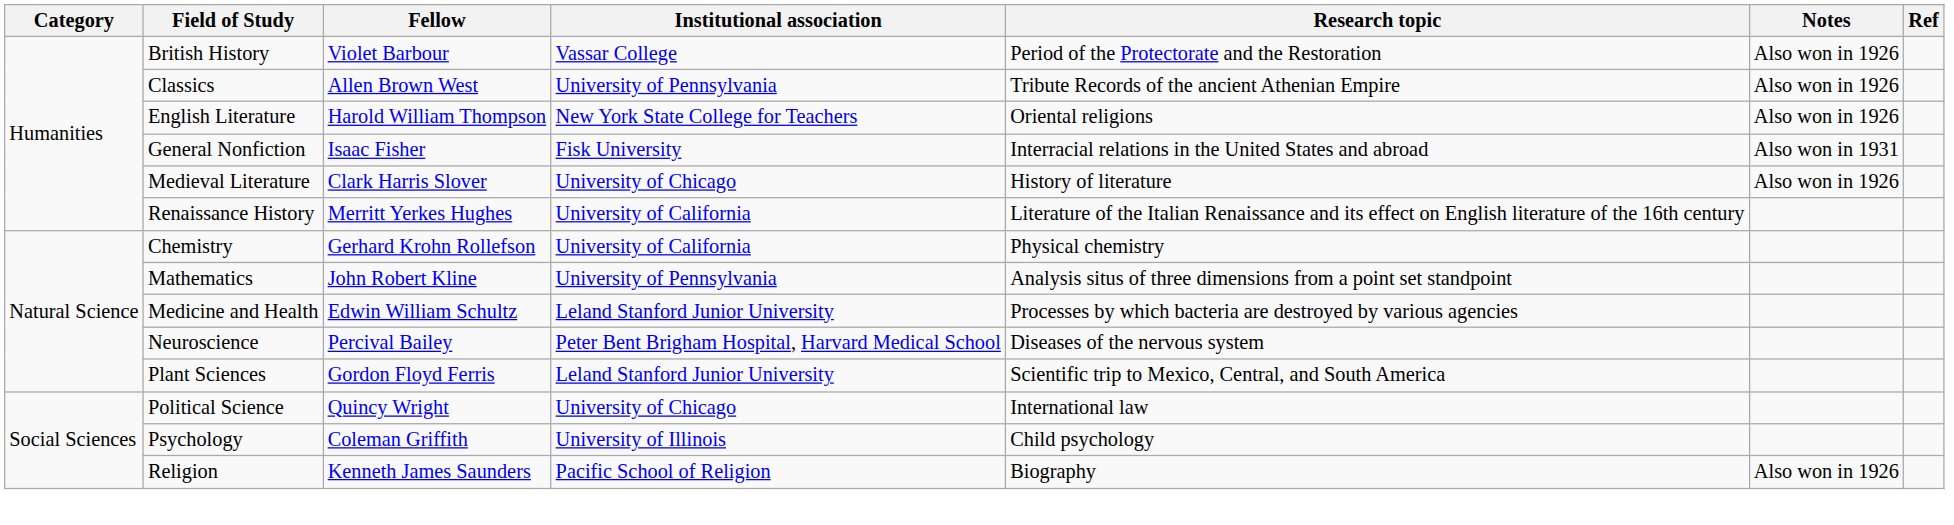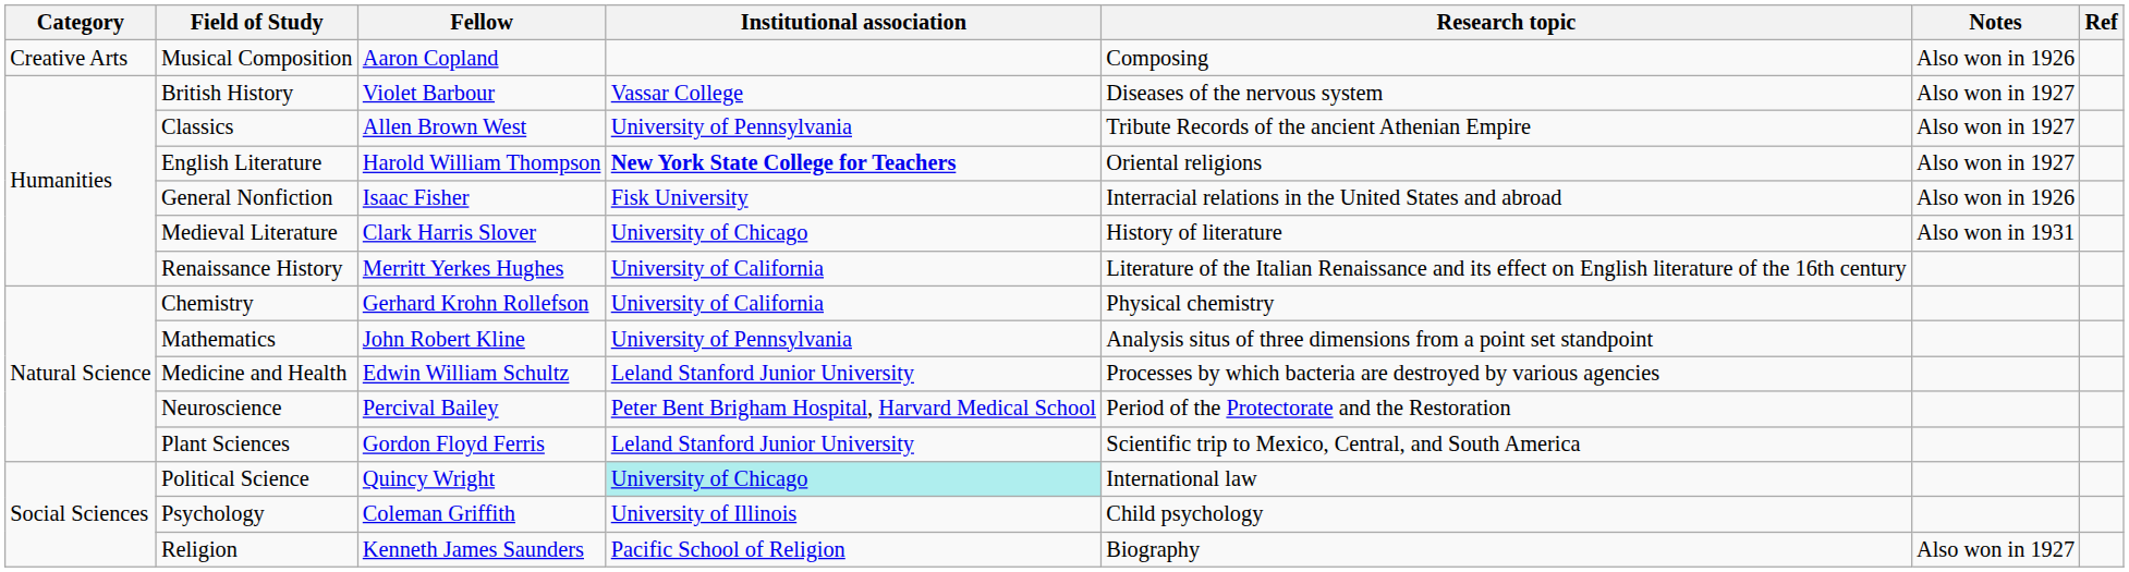 <table class="wikitable sortable static-row-numbers static-row-header-text">
 <tr>
 <th>Category</th>
 <th>Field of Study</th>
 <th>Fellow</th>
 <th>Institutional association </th>
 <th>Research topic</th>
 <th>Notes</th>
 <th class="unsortable">Ref</th>
 </tr>
 <tr>
+<td>Creative Arts</td>
+<td>Musical Composition</td>
+<td><a href='#'>Aaron Copland</a></td>
+<td></td>
+<td>Composing</td>
+<td>Also won in 1926</td>
+<td></td>
+</tr>
+<tr>
 <td rowspan="6">Humanities</td>
 <td>British History</td>
 <td><a href='#'>Violet Barbour</a></td>
 <td><a href='#'>Vassar College</a></td>
-<td>Period of the <a href='#'>Protectorate</a> and the Restoration</td>
-<td>Also won in 1926</td>
+<td>Diseases of the nervous system</td>
+<td>Also won in 1927</td>
 <td></td>
 </tr>
 <tr>
 <td>Classics</td>
 <td><a href='#'>Allen Brown West</a></td>
 <td><a href='#'>University of Pennsylvania</a></td>
 <td>Tribute Records of the ancient Athenian Empire</td>
-<td>Also won in 1926</td>
+<td>Also won in 1927</td>
 <td></td>
 </tr>
 <tr>
 <td>English Literature</td>
 <td><a href='#'>Harold William Thompson</a></td>
-<td><a href='#'>New York State College for Teachers</a></td>
+<td><strong><a href='#'>New York State College for Teachers</a></strong></td>
 <td>Oriental religions</td>
-<td>Also won in 1926</td>
+<td>Also won in 1927</td>
 <td></td>
 </tr>
 <tr>
 <td>General Nonfiction</td>
 <td><a href='#'>Isaac Fisher</a></td>
 <td><a href='#'>Fisk University</a></td>
 <td>Interracial relations in the United States and abroad</td>
-<td>Also won in 1931</td>
+<td>Also won in 1926</td>
 <td></td>
 </tr>
 <tr>
 <td>Medieval Literature</td>
 <td><a href='#'>Clark Harris Slover</a></td>
 <td><a href='#'>University of Chicago</a></td>
 <td>History of literature</td>
-<td>Also won in 1926</td>
+<td>Also won in 1931</td>
 <td></td>
 </tr>
 <tr>
 <td>Renaissance History</td>
 <td><a href='#'>Merritt Yerkes Hughes</a></td>
 <td><a href='#'>University of California</a></td>
 <td>Literature of the Italian Renaissance and its effect on English literature of the 16th century</td>
 <td></td>
 <td></td>
 </tr>
 <tr>
 <td rowspan="5">Natural Science</td>
 <td>Chemistry</td>
 <td><a href='#'>Gerhard Krohn Rollefson</a></td>
 <td><a href='#'>University of California</a></td>
 <td>Physical chemistry</td>
 <td></td>
 <td></td>
 </tr>
 <tr>
 <td>Mathematics</td>
 <td><a href='#'>John Robert Kline</a></td>
 <td><a href='#'>University of Pennsylvania</a></td>
 <td>Analysis situs of three dimensions from a point set standpoint</td>
 <td></td>
 <td></td>
 </tr>
 <tr>
 <td>Medicine and Health</td>
 <td><a href='#'>Edwin William Schultz</a></td>
 <td><a href='#'>Leland Stanford Junior University</a></td>
 <td>Processes by which bacteria are destroyed by various agencies</td>
 <td></td>
 <td></td>
 </tr>
 <tr>
 <td>Neuroscience</td>
 <td><a href='#'>Percival Bailey</a></td>
 <td><a href='#'>Peter Bent Brigham Hospital</a>, <a href='#'>Harvard Medical School</a></td>
-<td>Diseases of the nervous system</td>
+<td>Period of the <a href='#'>Protectorate</a> and the Restoration</td>
 <td></td>
 <td></td>
 </tr>
 <tr>
 <td>Plant Sciences</td>
 <td><a href='#'>Gordon Floyd Ferris</a></td>
 <td><a href='#'>Leland Stanford Junior University</a></td>
 <td>Scientific trip to Mexico, Central, and South America</td>
 <td></td>
 <td></td>
 </tr>
 <tr>
 <td rowspan="3">Social Sciences</td>
 <td>Political Science</td>
 <td><a href='#'>Quincy Wright</a></td>
-<td><a href='#'>University of Chicago</a></td>
+<td style="background: paleturquoise;"><a href='#'>University of Chicago</a></td>
 <td>International law</td>
 <td></td>
 <td></td>
 </tr>
 <tr>
 <td>Psychology</td>
 <td><a href='#'>Coleman Griffith</a></td>
 <td><a href='#'>University of Illinois</a></td>
 <td>Child psychology</td>
 <td></td>
 <td></td>
 </tr>
 <tr>
 <td>Religion</td>
 <td><a href='#'>Kenneth James Saunders</a></td>
 <td><a href='#'>Pacific School of Religion</a></td>
 <td>Biography</td>
-<td>Also won in 1926</td>
+<td>Also won in 1927</td>
 <td></td>
 </tr>
 </table>
